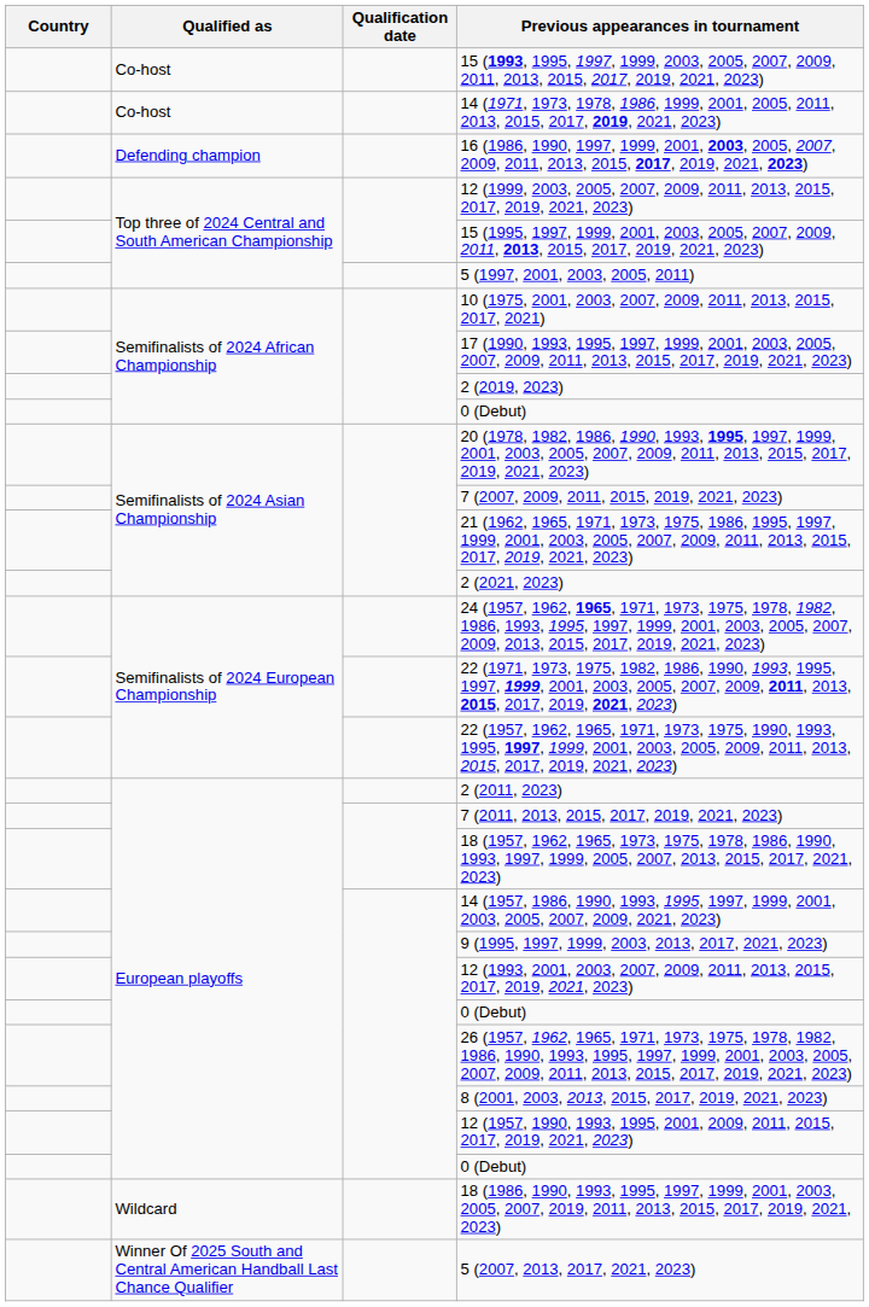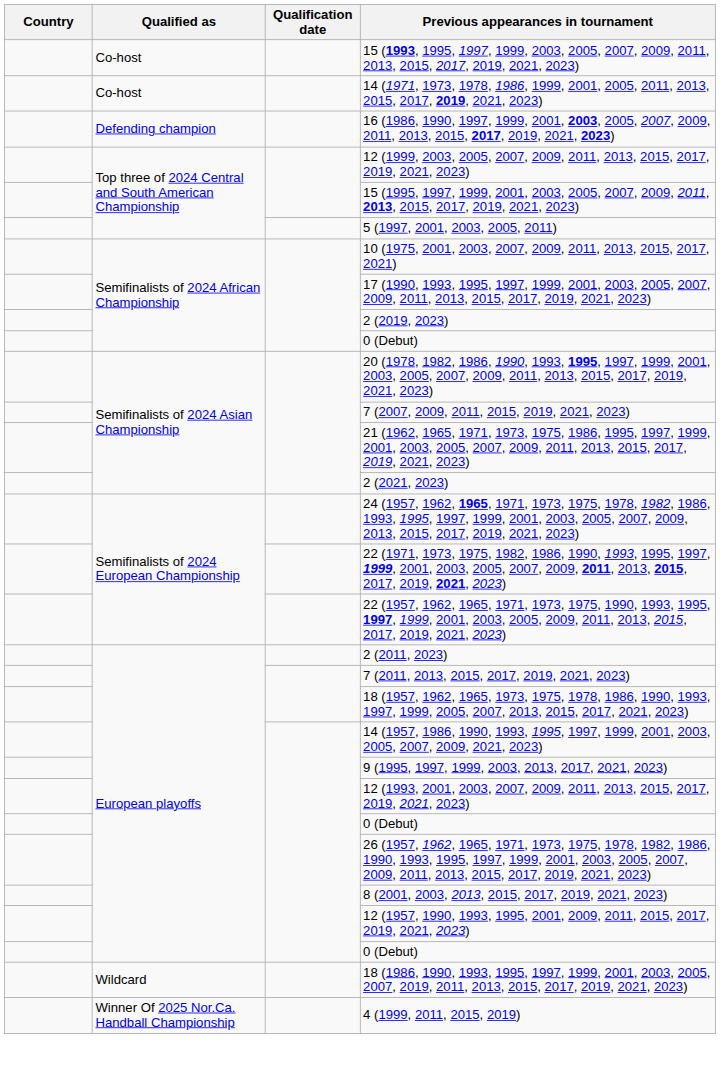 <table class="wikitable sortable">
 <tr>
 <th style="width: 100px;">Country</th>
 <th class="unsortable">Qualified as</th>
 <th>Qualification date</th>
 <th class="unsortable">Previous appearances in tournament</th>
 </tr>
 <tr>
 <td></td>
 <td>Co-host</td>
 <td></td>
 <td>15 (<strong><a href='#'>1993</a></strong>, <a href='#'>1995</a>, <em><a href='#'>1997</a></em>, <a href='#'>1999</a>, <a href='#'>2003</a>, <a href='#'>2005</a>, <a href='#'>2007</a>, <a href='#'>2009</a>, <a href='#'>2011</a>, <a href='#'>2013</a>, <a href='#'>2015</a>, <em><a href='#'>2017</a></em>, <a href='#'>2019</a>, <a href='#'>2021</a>, <a href='#'>2023</a>)</td>
 </tr>
 <tr>
 <td></td>
 <td>Co-host</td>
 <td></td>
 <td>14 (<em><a href='#'>1971</a></em>, <a href='#'>1973</a>, <a href='#'>1978</a>, <em><a href='#'>1986</a></em>, <a href='#'>1999</a>, <a href='#'>2001</a>, <a href='#'>2005</a>, <a href='#'>2011</a>, <a href='#'>2013</a>, <a href='#'>2015</a>, <a href='#'>2017</a>, <strong><a href='#'>2019</a></strong>, <a href='#'>2021</a>, <a href='#'>2023</a>)</td>
 </tr>
 <tr>
 <td></td>
 <td><a href='#'>Defending champion</a></td>
 <td></td>
 <td>16 (<a href='#'>1986</a>, <a href='#'>1990</a>, <a href='#'>1997</a>, <a href='#'>1999</a>, <a href='#'>2001</a>, <strong><a href='#'>2003</a></strong>, <a href='#'>2005</a>, <em><a href='#'>2007</a></em>, <a href='#'>2009</a>, <a href='#'>2011</a>, <a href='#'>2013</a>, <a href='#'>2015</a>, <strong><a href='#'>2017</a></strong>, <a href='#'>2019</a>, <a href='#'>2021</a>, <strong><a href='#'>2023</a></strong>)</td>
 </tr>
 <tr>
 <td></td>
 <td rowspan="3">Top three of <a href='#'>2024 Central and South American Championship</a></td>
 <td rowspan="2"></td>
 <td>12 (<a href='#'>1999</a>, <a href='#'>2003</a>, <a href='#'>2005</a>, <a href='#'>2007</a>, <a href='#'>2009</a>, <a href='#'>2011</a>, <a href='#'>2013</a>, <a href='#'>2015</a>, <a href='#'>2017</a>, <a href='#'>2019</a>, <a href='#'>2021</a>, <a href='#'>2023</a>)</td>
 </tr>
 <tr>
 <td></td>
 <td>15 (<a href='#'>1995</a>, <a href='#'>1997</a>, <a href='#'>1999</a>, <a href='#'>2001</a>, <a href='#'>2003</a>, <a href='#'>2005</a>, <a href='#'>2007</a>, <a href='#'>2009</a>, <em><a href='#'>2011</a></em>, <strong><a href='#'>2013</a></strong>, <a href='#'>2015</a>, <a href='#'>2017</a>, <a href='#'>2019</a>, <a href='#'>2021</a>, <a href='#'>2023</a>)</td>
 </tr>
 <tr>
 <td></td>
 <td></td>
 <td>5 (<a href='#'>1997</a>, <a href='#'>2001</a>, <a href='#'>2003</a>, <a href='#'>2005</a>, <a href='#'>2011</a>)</td>
 </tr>
 <tr>
 <td></td>
 <td rowspan=4>Semifinalists of <a href='#'>2024 African Championship</a></td>
 <td rowspan=4></td>
 <td>10 (<a href='#'>1975</a>, <a href='#'>2001</a>, <a href='#'>2003</a>, <a href='#'>2007</a>, <a href='#'>2009</a>, <a href='#'>2011</a>, <a href='#'>2013</a>, <a href='#'>2015</a>, <a href='#'>2017</a>, <a href='#'>2021</a>)</td>
 </tr>
 <tr>
 <td></td>
 <td>17 (<a href='#'>1990</a>, <a href='#'>1993</a>, <a href='#'>1995</a>, <a href='#'>1997</a>, <a href='#'>1999</a>, <a href='#'>2001</a>, <a href='#'>2003</a>, <a href='#'>2005</a>, <a href='#'>2007</a>, <a href='#'>2009</a>, <a href='#'>2011</a>, <a href='#'>2013</a>, <a href='#'>2015</a>, <a href='#'>2017</a>, <a href='#'>2019</a>, <a href='#'>2021</a>, <a href='#'>2023</a>)</td>
 </tr>
 <tr>
 <td></td>
 <td>2 (<a href='#'>2019</a>, <a href='#'>2023</a>)</td>
 </tr>
 <tr>
 <td></td>
 <td>0 (Debut)</td>
 </tr>
 <tr>
 <td></td>
 <td rowspan=4>Semifinalists of <a href='#'>2024 Asian Championship</a></td>
 <td rowspan=4></td>
 <td>20 (<a href='#'>1978</a>, <a href='#'>1982</a>, <a href='#'>1986</a>, <em><a href='#'>1990</a></em>, <a href='#'>1993</a>, <strong><a href='#'>1995</a></strong>, <a href='#'>1997</a>, <a href='#'>1999</a>, <a href='#'>2001</a>, <a href='#'>2003</a>, <a href='#'>2005</a>, <a href='#'>2007</a>, <a href='#'>2009</a>, <a href='#'>2011</a>, <a href='#'>2013</a>, <a href='#'>2015</a>, <a href='#'>2017</a>, <a href='#'>2019</a>, <a href='#'>2021</a>, <a href='#'>2023</a>)</td>
 </tr>
 <tr>
 <td></td>
 <td>7 (<a href='#'>2007</a>, <a href='#'>2009</a>, <a href='#'>2011</a>, <a href='#'>2015</a>, <a href='#'>2019</a>, <a href='#'>2021</a>, <a href='#'>2023</a>)</td>
 </tr>
 <tr>
 <td></td>
 <td>21 (<a href='#'>1962</a>, <a href='#'>1965</a>, <a href='#'>1971</a>, <a href='#'>1973</a>, <a href='#'>1975</a>, <a href='#'>1986</a>, <a href='#'>1995</a>, <a href='#'>1997</a>, <a href='#'>1999</a>, <a href='#'>2001</a>, <a href='#'>2003</a>, <a href='#'>2005</a>, <a href='#'>2007</a>, <a href='#'>2009</a>, <a href='#'>2011</a>, <a href='#'>2013</a>, <a href='#'>2015</a>, <a href='#'>2017</a>, <em><a href='#'>2019</a></em>, <a href='#'>2021</a>, <a href='#'>2023</a>)</td>
 </tr>
 <tr>
 <td></td>
 <td>2 (<a href='#'>2021</a>, <a href='#'>2023</a>)</td>
 </tr>
 <tr>
 <td></td>
 <td rowspan=3>Semifinalists of <a href='#'>2024 European Championship</a></td>
 <td></td>
 <td>24 (<a href='#'>1957</a>, <a href='#'>1962</a>, <strong><a href='#'>1965</a></strong>, <a href='#'>1971</a>, <a href='#'>1973</a>, <a href='#'>1975</a>, <a href='#'>1978</a>, <em><a href='#'>1982</a></em>, <a href='#'>1986</a>, <a href='#'>1993</a>, <em><a href='#'>1995</a></em>, <a href='#'>1997</a>, <a href='#'>1999</a>, <a href='#'>2001</a>, <a href='#'>2003</a>, <a href='#'>2005</a>, <a href='#'>2007</a>, <a href='#'>2009</a>, <a href='#'>2013</a>, <a href='#'>2015</a>, <a href='#'>2017</a>, <a href='#'>2019</a>, <a href='#'>2021</a>, <a href='#'>2023</a>)</td>
 </tr>
 <tr>
 <td></td>
 <td></td>
 <td>22 (<a href='#'>1971</a>, <a href='#'>1973</a>, <a href='#'>1975</a>, <a href='#'>1982</a>, <a href='#'>1986</a>, <a href='#'>1990</a>, <em><a href='#'>1993</a></em>, <a href='#'>1995</a>, <a href='#'>1997</a>, <strong><em><a href='#'>1999</a></em></strong>, <a href='#'>2001</a>, <a href='#'>2003</a>, <a href='#'>2005</a>, <a href='#'>2007</a>, <a href='#'>2009</a>, <strong><a href='#'>2011</a></strong>, <a href='#'>2013</a>, <strong><a href='#'>2015</a></strong>, <a href='#'>2017</a>, <a href='#'>2019</a>, <strong><a href='#'>2021</a></strong>, <em><a href='#'>2023</a></em>)</td>
 </tr>
 <tr>
 <td></td>
 <td></td>
 <td>22 (<a href='#'>1957</a>, <a href='#'>1962</a>, <a href='#'>1965</a>, <a href='#'>1971</a>, <a href='#'>1973</a>, <a href='#'>1975</a>, <a href='#'>1990</a>, <a href='#'>1993</a>, <a href='#'>1995</a>, <strong><a href='#'>1997</a></strong>, <em><a href='#'>1999</a></em>, <a href='#'>2001</a>, <a href='#'>2003</a>, <a href='#'>2005</a>, <a href='#'>2009</a>, <a href='#'>2011</a>, <a href='#'>2013</a>, <em><a href='#'>2015</a></em>, <a href='#'>2017</a>, <a href='#'>2019</a>, <a href='#'>2021</a>, <em><a href='#'>2023</a></em>)</td>
 </tr>
 <tr>
 <td></td>
 <td rowspan=11><a href='#'>European playoffs</a></td>
 <td></td>
 <td>2 (<a href='#'>2011</a>, <a href='#'>2023</a>)</td>
 </tr>
 <tr>
 <td></td>
 <td rowspan=2></td>
 <td>7 (<a href='#'>2011</a>, <a href='#'>2013</a>, <a href='#'>2015</a>, <a href='#'>2017</a>, <a href='#'>2019</a>, <a href='#'>2021</a>, <a href='#'>2023</a>)</td>
 </tr>
 <tr>
 <td></td>
 <td>18 (<a href='#'>1957</a>, <a href='#'>1962</a>, <a href='#'>1965</a>, <a href='#'>1973</a>, <a href='#'>1975</a>, <a href='#'>1978</a>, <a href='#'>1986</a>, <a href='#'>1990</a>, <a href='#'>1993</a>, <a href='#'>1997</a>, <a href='#'>1999</a>, <a href='#'>2005</a>, <a href='#'>2007</a>, <a href='#'>2013</a>, <a href='#'>2015</a>, <a href='#'>2017</a>, <a href='#'>2021</a>, <a href='#'>2023</a>)</td>
 </tr>
 <tr>
 <td></td>
 <td rowspan=8></td>
 <td>14 (<a href='#'>1957</a>, <a href='#'>1986</a>, <a href='#'>1990</a>, <a href='#'>1993</a>, <em><a href='#'>1995</a></em>, <a href='#'>1997</a>, <a href='#'>1999</a>, <a href='#'>2001</a>, <a href='#'>2003</a>, <a href='#'>2005</a>, <a href='#'>2007</a>, <a href='#'>2009</a>, <a href='#'>2021</a>, <a href='#'>2023</a>)</td>
 </tr>
 <tr>
 <td></td>
 <td>9 (<a href='#'>1995</a>, <a href='#'>1997</a>, <a href='#'>1999</a>, <a href='#'>2003</a>, <a href='#'>2013</a>, <a href='#'>2017</a>, <a href='#'>2021</a>, <a href='#'>2023</a>)</td>
 </tr>
 <tr>
 <td></td>
 <td>12 (<a href='#'>1993</a>, <a href='#'>2001</a>, <a href='#'>2003</a>, <a href='#'>2007</a>, <a href='#'>2009</a>, <a href='#'>2011</a>, <a href='#'>2013</a>, <a href='#'>2015</a>, <a href='#'>2017</a>, <a href='#'>2019</a>, <em><a href='#'>2021</a></em>, <a href='#'>2023</a>)</td>
 </tr>
 <tr>
 <td></td>
 <td>0 (Debut)</td>
 </tr>
 <tr>
 <td></td>
 <td>26 (<a href='#'>1957</a>, <em><a href='#'>1962</a></em>, <a href='#'>1965</a>, <a href='#'>1971</a>, <a href='#'>1973</a>, <a href='#'>1975</a>, <a href='#'>1978</a>, <a href='#'>1982</a>, <a href='#'>1986</a>, <a href='#'>1990</a>, <a href='#'>1993</a>, <a href='#'>1995</a>, <a href='#'>1997</a>, <a href='#'>1999</a>, <a href='#'>2001</a>, <a href='#'>2003</a>, <a href='#'>2005</a>, <a href='#'>2007</a>, <a href='#'>2009</a>, <a href='#'>2011</a>, <a href='#'>2013</a>, <a href='#'>2015</a>, <a href='#'>2017</a>, <a href='#'>2019</a>, <a href='#'>2021</a>, <a href='#'>2023</a>)</td>
 </tr>
 <tr>
 <td></td>
 <td>8 (<a href='#'>2001</a>, <a href='#'>2003</a>, <em><a href='#'>2013</a></em>, <a href='#'>2015</a>, <a href='#'>2017</a>, <a href='#'>2019</a>, <a href='#'>2021</a>, <a href='#'>2023</a>)</td>
 </tr>
 <tr>
 <td></td>
 <td>12 (<a href='#'>1957</a>, <a href='#'>1990</a>, <a href='#'>1993</a>, <a href='#'>1995</a>, <a href='#'>2001</a>, <a href='#'>2009</a>, <a href='#'>2011</a>, <a href='#'>2015</a>, <a href='#'>2017</a>, <a href='#'>2019</a>, <a href='#'>2021</a>, <em><a href='#'>2023</a></em>)</td>
 </tr>
 <tr>
 <td></td>
 <td>0 (Debut)</td>
 </tr>
 <tr>
 <td></td>
 <td>Wildcard</td>
 <td></td>
 <td>18 (<a href='#'>1986</a>, <a href='#'>1990</a>, <a href='#'>1993</a>, <a href='#'>1995</a>, <a href='#'>1997</a>, <a href='#'>1999</a>, <a href='#'>2001</a>, <a href='#'>2003</a>, <a href='#'>2005</a>, <a href='#'>2007</a>, <a href='#'>2019</a>, <a href='#'>2011</a>, <a href='#'>2013</a>, <a href='#'>2015</a>, <a href='#'>2017</a>, <a href='#'>2019</a>, <a href='#'>2021</a>, <a href='#'>2023</a>)</td>
 </tr>
 <tr>
 <td></td>
-<td>Winner Of <a href='#'>2025 South and Central American Handball Last Chance Qualifier</a></td>
+<td>Winner Of <a href='#'>2025 Nor.Ca. Handball Championship</a></td>
 <td></td>
-<td>5 (<a href='#'>2007</a>, <a href='#'>2013</a>, <a href='#'>2017</a>, <a href='#'>2021</a>, <a href='#'>2023</a>)</td>
+<td>4 (<a href='#'>1999</a>, <a href='#'>2011</a>, <a href='#'>2015</a>, <a href='#'>2019</a>)</td>
 </tr>
 </table>
